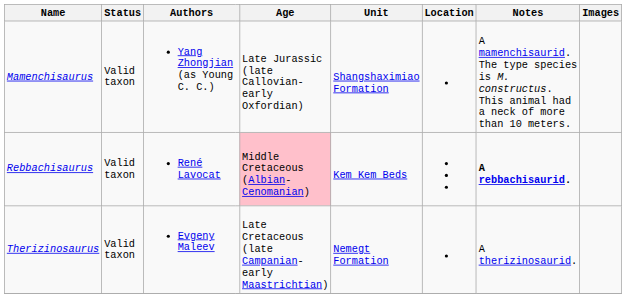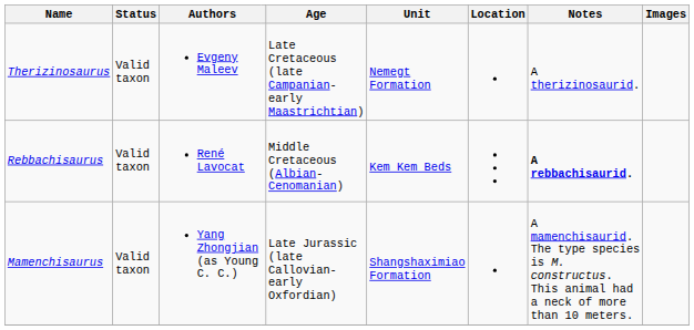 <table class="wikitable sortable" align="center" width="100%">
 <tr>
 <th>Name</th>
 <th>Status</th>
 <th colspan="2">Authors</th>
 <th>Age</th>
 <th>Unit</th>
 <th>Location</th>
 <th class="unsortable">Notes</th>
 <th>Images</th>
+</tr>
+<tr>
+<td><em><a href='#'>Therizinosaurus</a></em></td>
+<td>Valid taxon</td>
+<td style="border-right:0px" valign="top"><br><ul><li><a href='#'>Evgeny Maleev</a></li></ul></td>
+<td style="border-left:0px" valign="top"></td>
+<td><br>Late Cretaceous (late <a href='#'>Campanian</a>-early <a href='#'>Maastrichtian</a>)</td>
+<td><br><a href='#'>Nemegt Formation</a></td>
+<td><br><ul><li></li></ul></td>
+<td><br>A <a href='#'>therizinosaurid</a>.</td>
+<td></td>
+</tr>
+<tr>
+<td><em><a href='#'>Rebbachisaurus</a></em></td>
+<td>Valid taxon</td>
+<td style="border-right:0px" valign="top"><br><ul><li><a href='#'>René Lavocat</a></li></ul></td>
+<td style="border-left:0px" valign="top"></td>
+<td><br>Middle Cretaceous (<a href='#'>Albian</a>-<a href='#'>Cenomanian</a>)</td>
+<td><br><a href='#'>Kem Kem Beds</a></td>
+<td><br><ul><li></li><li></li><li></li></ul></td>
+<td><strong><br>A <a href='#'>rebbachisaurid</a>.</strong></td>
+<td></td>
 </tr>
 <tr>
 <td><em><a href='#'>Mamenchisaurus</a></em></td>
 <td>Valid taxon</td>
 <td style="border-right:0px" valign="top"><br><ul><li><a href='#'>Yang Zhongjian</a> (as Young C. C.)</li></ul></td>
 <td style="border-left:0px" valign="top"></td>
 <td><br>Late Jurassic (late Callovian-early Oxfordian)</td>
 <td><br><a href='#'>Shangshaximiao Formation</a></td>
 <td><br><ul><li></li></ul></td>
 <td><br>A <a href='#'>mamenchisaurid</a>. The type species is <em>M. constructus</em>. This animal had a neck of more than 10 meters.</td>
 <td></td>
 </tr>
 <tr>
-<td><em><a href='#'>Rebbachisaurus</a></em></td>
-<td>Valid taxon</td>
-<td style="border-right:0px" valign="top"><br><ul><li><a href='#'>René Lavocat</a></li></ul></td>
-<td style="border-left:0px" valign="top"></td>
-<td style="background: pink;"><br>Middle Cretaceous (<a href='#'>Albian</a>-<a href='#'>Cenomanian</a>)</td>
-<td><br><a href='#'>Kem Kem Beds</a></td>
-<td><br><ul><li></li><li></li><li></li></ul></td>
-<td><strong><br>A <a href='#'>rebbachisaurid</a>.</strong></td>
-<td></td>
-</tr>
-<tr>
-<td><em><a href='#'>Therizinosaurus</a></em></td>
-<td>Valid taxon</td>
-<td style="border-right:0px" valign="top"><br><ul><li><a href='#'>Evgeny Maleev</a></li></ul></td>
-<td style="border-left:0px" valign="top"></td>
-<td><br>Late Cretaceous (late <a href='#'>Campanian</a>-early <a href='#'>Maastrichtian</a>)</td>
-<td><br><a href='#'>Nemegt Formation</a></td>
-<td><br><ul><li></li></ul></td>
-<td><br>A <a href='#'>therizinosaurid</a>.</td>
-<td></td>
-</tr>
-<tr>
 </tr>
 </table>
